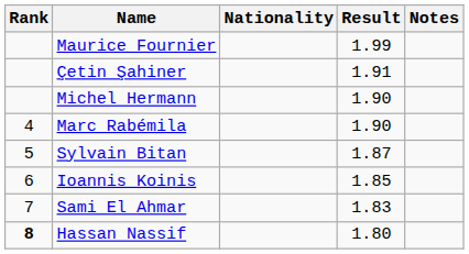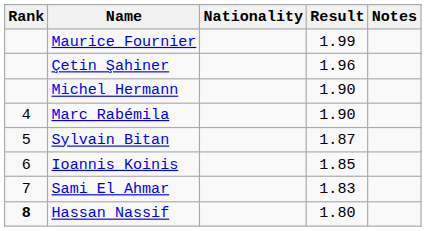 <table class="wikitable sortable" style="text-align:center">
 <tr>
 <th>Rank</th>
 <th>Name</th>
 <th>Nationality</th>
 <th>Result</th>
 <th>Notes</th>
 </tr>
 <tr>
 <td></td>
 <td align=left><a href='#'>Maurice Fournier</a></td>
 <td align=left></td>
 <td>1.99</td>
 <td></td>
 </tr>
 <tr>
 <td></td>
 <td align=left><a href='#'>Çetin Şahiner</a></td>
 <td align=left></td>
-<td>1.91</td>
+<td>1.96</td>
 <td></td>
 </tr>
 <tr>
 <td></td>
 <td align=left><a href='#'>Michel Hermann</a></td>
 <td align=left></td>
 <td>1.90</td>
 <td></td>
 </tr>
 <tr>
 <td>4</td>
 <td align=left><a href='#'>Marc Rabémila</a></td>
 <td align=left></td>
 <td>1.90</td>
 <td></td>
 </tr>
 <tr>
 <td>5</td>
 <td align=left><a href='#'>Sylvain Bitan</a></td>
 <td align=left></td>
 <td>1.87</td>
 <td></td>
 </tr>
 <tr>
 <td>6</td>
 <td align=left><a href='#'>Ioannis Koinis</a></td>
 <td align=left></td>
 <td>1.85</td>
 <td></td>
 </tr>
 <tr>
 <td>7</td>
 <td align=left><a href='#'>Sami El Ahmar</a></td>
 <td align=left></td>
 <td>1.83</td>
 <td></td>
 </tr>
 <tr>
 <td><strong>8</strong></td>
 <td align=left><a href='#'>Hassan Nassif</a></td>
 <td align=left></td>
 <td>1.80</td>
 <td></td>
 </tr>
 </table>
